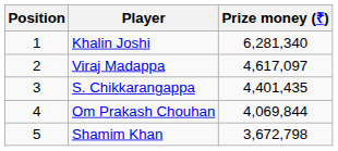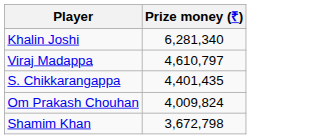 <table class=wikitable>
 <tr>
-<th>Position</th>
 <th>Player</th>
 <th>Prize money (<a href='#'>₹</a>)</th>
 </tr>
 <tr>
-<td align=center>1</td>
 <td> <a href='#'>Khalin Joshi</a></td>
 <td align=center>6,281,340</td>
 </tr>
 <tr>
-<td align=center>2</td>
 <td> <a href='#'>Viraj Madappa</a></td>
-<td align=center>4,617,097</td>
+<td align=center>4,610,797</td>
 </tr>
 <tr>
-<td align=center>3</td>
 <td> <a href='#'>S. Chikkarangappa</a></td>
 <td align=center>4,401,435</td>
 </tr>
 <tr>
-<td align=center>4</td>
 <td> <a href='#'>Om Prakash Chouhan</a></td>
-<td align=center>4,069,844</td>
+<td align=center>4,009,824</td>
 </tr>
 <tr>
-<td align=center>5</td>
 <td> <a href='#'>Shamim Khan</a></td>
 <td align=center>3,672,798</td>
 </tr>
 </table>
